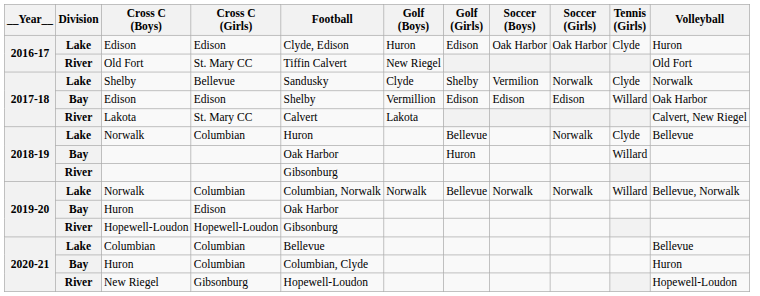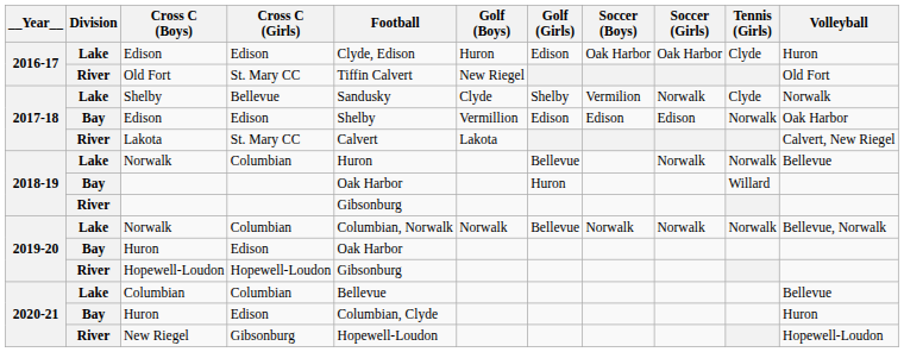 <table class="wikitable">
 <tr>
 <th>__Year__</th>
 <th>Division</th>
 <th>Cross C<br>(Boys)</th>
 <th>Cross C<br>(Girls)</th>
 <th>Football</th>
 <th>Golf<br>(Boys)</th>
 <th>Golf<br>(Girls)</th>
 <th>Soccer<br>(Boys)</th>
 <th>Soccer<br>(Girls)</th>
 <th>Tennis<br>(Girls)</th>
 <th>Volleyball</th>
 </tr>
 <tr>
 <th rowspan="2">2016-17</th>
 <th>Lake</th>
 <td>Edison</td>
 <td>Edison</td>
 <td>Clyde, Edison</td>
 <td>Huron</td>
 <td>Edison</td>
 <td>Oak Harbor</td>
 <td>Oak Harbor</td>
 <td>Clyde</td>
 <td>Huron</td>
 </tr>
 <tr>
 <th>River</th>
 <td>Old Fort</td>
 <td>St. Mary CC</td>
 <td>Tiffin Calvert</td>
 <td>New Riegel</td>
 <th></th>
 <th></th>
 <th></th>
 <th></th>
 <td>Old Fort</td>
 </tr>
 <tr>
 <th rowspan="3">2017-18</th>
 <th>Lake</th>
 <td>Shelby</td>
 <td>Bellevue</td>
 <td>Sandusky</td>
 <td>Clyde</td>
 <td>Shelby</td>
 <td>Vermilion</td>
 <td>Norwalk</td>
 <td>Clyde</td>
 <td>Norwalk</td>
 </tr>
 <tr>
 <th>Bay</th>
 <td>Edison</td>
 <td>Edison</td>
 <td>Shelby</td>
 <td>Vermillion</td>
 <td>Edison</td>
 <td>Edison</td>
 <td>Edison</td>
-<td>Willard</td>
+<td>Norwalk</td>
 <td>Oak Harbor</td>
 </tr>
 <tr>
 <th>River</th>
 <td>Lakota</td>
 <td>St. Mary CC</td>
 <td>Calvert</td>
 <td>Lakota</td>
 <th></th>
 <th></th>
 <th></th>
 <th></th>
 <td>Calvert, New Riegel</td>
 </tr>
 <tr>
 <th rowspan="3">2018-19</th>
 <th>Lake</th>
 <td>Norwalk</td>
 <td>Columbian</td>
 <td>Huron</td>
 <td></td>
 <td>Bellevue</td>
 <td></td>
 <td>Norwalk</td>
-<td>Clyde</td>
+<td>Norwalk</td>
 <td>Bellevue</td>
 </tr>
 <tr>
 <th>Bay</th>
 <td></td>
 <td></td>
 <td>Oak Harbor</td>
 <td></td>
 <td>Huron</td>
 <td></td>
 <td></td>
 <td>Willard</td>
 <td></td>
 </tr>
 <tr>
 <th>River</th>
 <td></td>
 <td></td>
 <td>Gibsonburg</td>
 <td></td>
 <td></td>
 <td></td>
 <td></td>
 <th></th>
 <td></td>
 </tr>
 <tr>
 <th rowspan="3">2019-20</th>
 <th>Lake</th>
 <td>Norwalk</td>
 <td>Columbian</td>
 <td>Columbian, Norwalk</td>
 <td>Norwalk</td>
 <td>Bellevue</td>
 <td>Norwalk</td>
 <td>Norwalk</td>
-<td>Willard</td>
+<td>Norwalk</td>
 <td>Bellevue, Norwalk</td>
 </tr>
 <tr>
 <th>Bay</th>
 <td>Huron</td>
 <td>Edison</td>
 <td>Oak Harbor</td>
 <td></td>
 <td></td>
 <td></td>
 <td></td>
 <td></td>
 <td></td>
 </tr>
 <tr>
 <th>River</th>
 <td>Hopewell-Loudon</td>
 <td>Hopewell-Loudon</td>
 <td>Gibsonburg</td>
 <td></td>
 <td></td>
 <td></td>
 <td></td>
 <th></th>
 <td></td>
 </tr>
 <tr>
 <th rowspan="3">2020-21</th>
 <th>Lake</th>
 <td>Columbian</td>
 <td>Columbian</td>
 <td>Bellevue</td>
 <td></td>
 <td></td>
 <td></td>
 <td></td>
 <td></td>
 <td>Bellevue</td>
 </tr>
 <tr>
 <th>Bay</th>
 <td>Huron</td>
-<td>Columbian</td>
+<td>Edison</td>
 <td>Columbian, Clyde</td>
 <td></td>
 <td></td>
 <td></td>
 <td></td>
 <td></td>
 <td>Huron</td>
 </tr>
 <tr>
 <th>River</th>
 <td>New Riegel</td>
 <td>Gibsonburg</td>
 <td>Hopewell-Loudon</td>
 <td></td>
 <td></td>
 <td></td>
 <td></td>
 <th></th>
 <td>Hopewell-Loudon</td>
 </tr>
 </table>
